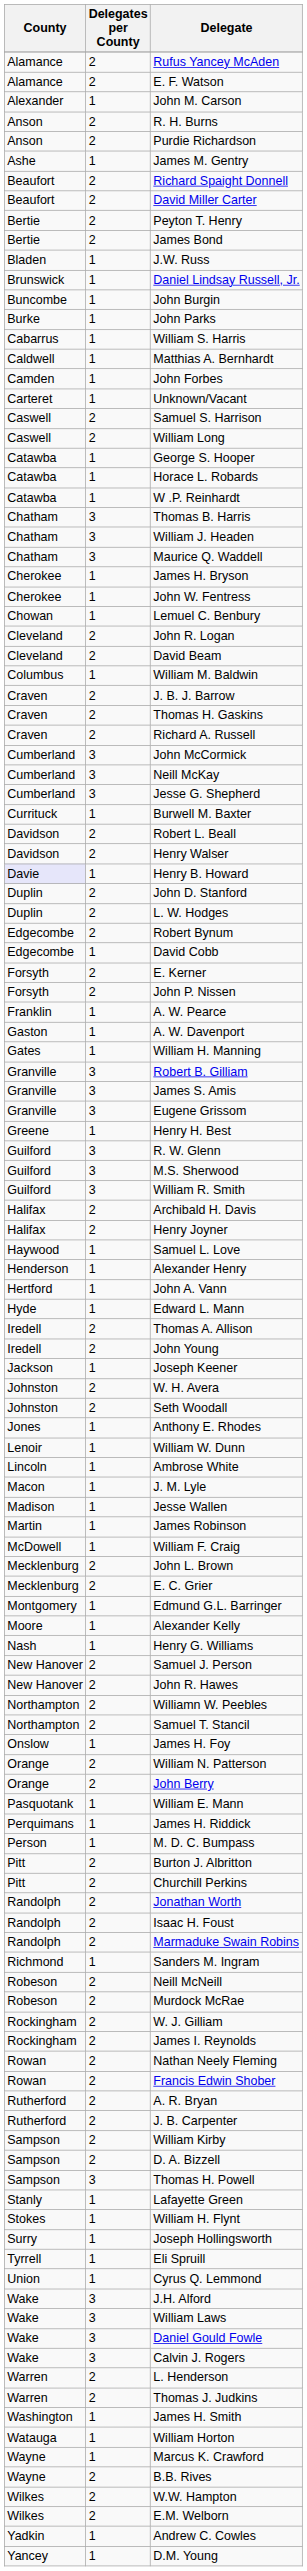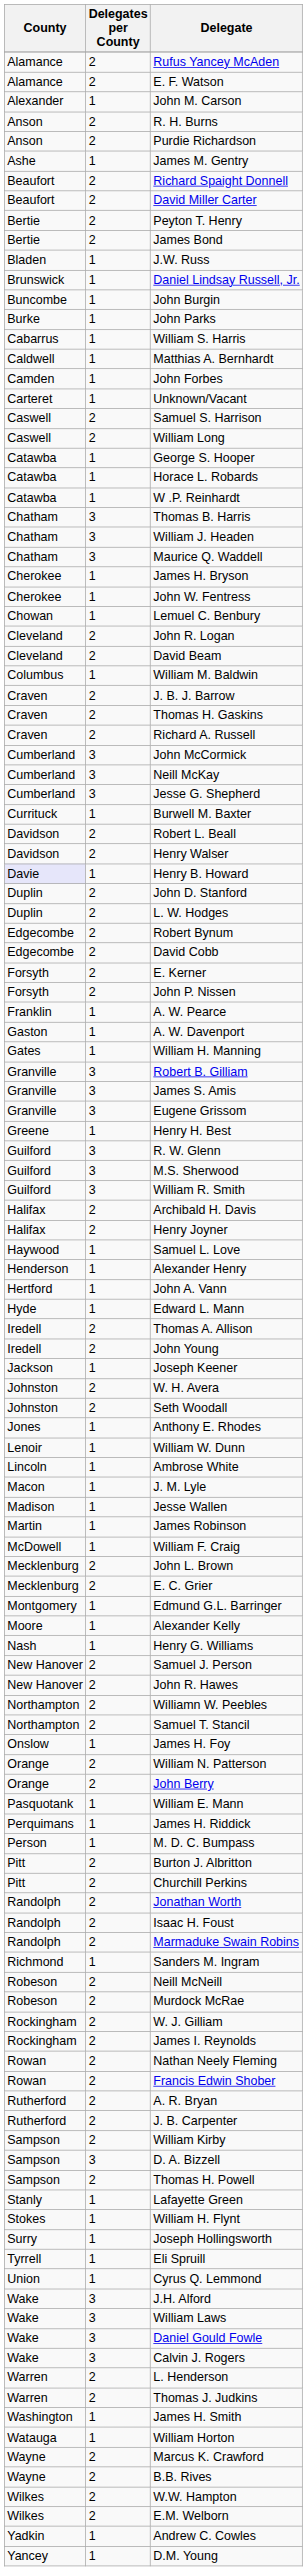 <table class="wikitable sortable">
 <tr>
 <th>County</th>
 <th>Delegates<br>per<br> County</th>
 <th>Delegate</th>
 </tr>
 <tr>
 </tr>
 <tr>
 <td>Alamance</td>
 <td>2</td>
 <td data-sort-value="McAden, Rufus Yancey"><a href='#'>Rufus Yancey McAden</a></td>
 </tr>
 <tr>
 <td>Alamance</td>
 <td>2</td>
 <td data-sort-value="Watson, E. F.">E. F. Watson</td>
 </tr>
 <tr>
 <td>Alexander</td>
 <td>1</td>
 <td data-sort-value="Carson, John M.">John M. Carson</td>
 </tr>
 <tr>
 <td>Anson</td>
 <td>2</td>
 <td data-sort-value="Burns, R. H.">R. H. Burns</td>
 </tr>
 <tr>
 <td>Anson</td>
 <td>2</td>
 <td data-sort-value="Richardson, Purdie">Purdie Richardson</td>
 </tr>
 <tr>
 <td>Ashe</td>
 <td>1</td>
 <td data-sort-value="Gentry, James M.">James M. Gentry</td>
 </tr>
 <tr>
 <td>Beaufort</td>
 <td>2</td>
 <td data-sort-value="Donnell, Richard Spaight"><a href='#'>Richard Spaight Donnell</a></td>
 </tr>
 <tr>
 <td>Beaufort</td>
 <td>2</td>
 <td data-sort-value="Carter, David Miller"><a href='#'>David Miller Carter</a></td>
 </tr>
 <tr>
 <td>Bertie</td>
 <td>2</td>
 <td data-sort-value="Henry, Peyton T.">Peyton T. Henry</td>
 </tr>
 <tr>
 <td>Bertie</td>
 <td>2</td>
 <td data-sort-value="Bond, James">James Bond</td>
 </tr>
 <tr>
 <td>Bladen</td>
 <td>1</td>
 <td data-sort-value="Russ, J.W.">J.W. Russ</td>
 </tr>
 <tr>
 <td>Brunswick</td>
 <td>1</td>
 <td data-sort-value="Russel, Daniel Lindsay, Jr."><a href='#'>Daniel Lindsay Russell, Jr.</a></td>
 </tr>
 <tr>
 <td>Buncombe</td>
 <td>1</td>
 <td data-sort-value="Burgin, John">John Burgin</td>
 </tr>
 <tr>
 <td>Burke</td>
 <td>1</td>
 <td data-sort-value="Parks, John">John Parks</td>
 </tr>
 <tr>
 <td>Cabarrus</td>
 <td>1</td>
 <td data-sort-value="Harris, William S.">William S. Harris</td>
 </tr>
 <tr>
 <td>Caldwell</td>
 <td>1</td>
 <td data-sort-value="Bernhardt, Matthias A.">Matthias A. Bernhardt</td>
 </tr>
 <tr>
 <td>Camden</td>
 <td>1</td>
 <td data-sort-value="Forbes, John">John Forbes</td>
 </tr>
 <tr>
 <td>Carteret</td>
 <td>1</td>
 <td data-sort-value="z Unknown/Vacant">Unknown/Vacant</td>
 </tr>
 <tr>
 <td>Caswell</td>
 <td>2</td>
 <td data-sort-value="Harrison, Samuel S.">Samuel S. Harrison</td>
 </tr>
 <tr>
 <td>Caswell</td>
 <td>2</td>
 <td data-sort-value="Long, William">William Long</td>
 </tr>
 <tr>
 <td>Catawba</td>
 <td>1</td>
 <td data-sort-value="Hooper, George S.">George S. Hooper</td>
 </tr>
 <tr>
 <td>Catawba</td>
 <td>1</td>
 <td data-sort-value="Robards, Horace L.">Horace L. Robards</td>
 </tr>
 <tr>
 <td>Catawba</td>
 <td>1</td>
 <td data-sort-value="Reinhardt, W .P.">W .P. Reinhardt</td>
 </tr>
 <tr>
 <td>Chatham</td>
 <td>3</td>
 <td data-sort-value="Harris, Thomas B.">Thomas B. Harris</td>
 </tr>
 <tr>
 <td>Chatham</td>
 <td>3</td>
 <td data-sort-value="Headen, William J.">William J. Headen</td>
 </tr>
 <tr>
 <td>Chatham</td>
 <td>3</td>
 <td data-sort-value="Waddell, Maurice Q.">Maurice Q. Waddell</td>
 </tr>
 <tr>
 <td>Cherokee</td>
 <td>1</td>
 <td data-sort-value="Bryson, James H.">James H. Bryson</td>
 </tr>
 <tr>
 <td>Cherokee</td>
 <td>1</td>
 <td data-sort-value="Fentress, John W.">John W. Fentress</td>
 </tr>
 <tr>
 <td>Chowan</td>
 <td>1</td>
 <td data-sort-value="Benbury, Lemuel C.">Lemuel C. Benbury</td>
 </tr>
 <tr>
 <td>Cleveland</td>
 <td>2</td>
 <td data-sort-value="Logan, John R.">John R. Logan</td>
 </tr>
 <tr>
 <td>Cleveland</td>
 <td>2</td>
 <td data-sort-value="Beam, David">David Beam</td>
 </tr>
 <tr>
 <td>Columbus </td>
 <td>1</td>
 <td data-sort-value="Baldwin, William M.">William M. Baldwin</td>
 </tr>
 <tr>
 <td>Craven</td>
 <td>2</td>
 <td data-sort-value="Barrow, J. B. J.">J. B. J. Barrow</td>
 </tr>
 <tr>
 <td>Craven</td>
 <td>2</td>
 <td data-sort-value="Gaskins, Thomas H.">Thomas H. Gaskins</td>
 </tr>
 <tr>
 <td>Craven</td>
 <td>2</td>
 <td data-sort-value="Russell, Richard A.">Richard A. Russell</td>
 </tr>
 <tr>
 <td>Cumberland</td>
 <td>3</td>
 <td data-sort-value="McCormick, John">John McCormick</td>
 </tr>
 <tr>
 <td>Cumberland</td>
 <td>3</td>
 <td data-sort-value="McKay, Neill">Neill McKay</td>
 </tr>
 <tr>
 <td>Cumberland</td>
 <td>3</td>
 <td data-sort-value="Shepherd, Jesse G.">Jesse G. Shepherd</td>
 </tr>
 <tr>
 <td>Currituck</td>
 <td>1</td>
 <td data-sort-value="Baxter, Burwell M.">Burwell M. Baxter</td>
 </tr>
 <tr>
 <td>Davidson</td>
 <td>2</td>
 <td data-sort-value="Beall, Robert L.">Robert L. Beall</td>
 </tr>
 <tr>
 <td>Davidson</td>
 <td>2</td>
 <td data-sort-value="Walser, Henry">Henry Walser</td>
 </tr>
 <tr>
 <td style="background: lavender;">Davie</td>
 <td>1</td>
 <td data-sort-value="Howard, Henry B.">Henry B. Howard</td>
 </tr>
 <tr>
 <td>Duplin</td>
 <td>2</td>
 <td data-sort-value="Stanford, John D.">John D. Stanford</td>
 </tr>
 <tr>
 <td>Duplin</td>
 <td>2</td>
 <td data-sort-value="Hodges, L. W.">L. W. Hodges</td>
 </tr>
 <tr>
 <td>Edgecombe</td>
 <td>2</td>
 <td data-sort-value="Bynum, Robert">Robert Bynum</td>
 </tr>
 <tr>
 <td>Edgecombe</td>
-<td>1</td>
+<td>2</td>
 <td data-sort-value="Cobb, David">David Cobb</td>
 </tr>
 <tr>
 <td>Forsyth</td>
 <td>2</td>
 <td data-sort-value="Kerner, E.">E. Kerner</td>
 </tr>
 <tr>
 <td>Forsyth</td>
 <td>2</td>
 <td data-sort-value="Nissen, John P.">John P. Nissen</td>
 </tr>
 <tr>
 <td>Franklin</td>
 <td>1</td>
 <td data-sort-value="Pearce, A. W.">A. W. Pearce</td>
 </tr>
 <tr>
 <td>Gaston</td>
 <td>1</td>
 <td data-sort-value="Davenport, A. W.">A. W. Davenport</td>
 </tr>
 <tr>
 <td>Gates</td>
 <td>1</td>
 <td data-sort-value="Manning, William H.">William H. Manning</td>
 </tr>
 <tr>
 <td>Granville</td>
 <td>3</td>
 <td data-sort-value="Gilliam, Robert B."><a href='#'>Robert B. Gilliam</a></td>
 </tr>
 <tr>
 <td>Granville</td>
 <td>3</td>
 <td data-sort-value="Amis, James S.">James S. Amis</td>
 </tr>
 <tr>
 <td>Granville</td>
 <td>3</td>
 <td data-sort-value="Grissom, Eugene">Eugene Grissom</td>
 </tr>
 <tr>
 <td>Greene</td>
 <td>1</td>
 <td data-sort-value="Best, Henry H.">Henry H. Best</td>
 </tr>
 <tr>
 <td>Guilford</td>
 <td>3</td>
 <td data-sort-value="Glenn, R. W.">R. W. Glenn</td>
 </tr>
 <tr>
 <td>Guilford</td>
 <td>3</td>
 <td data-sort-value="Sherwood, M.S.">M.S. Sherwood</td>
 </tr>
 <tr>
 <td>Guilford</td>
 <td>3</td>
 <td data-sort-value="Smith, William R.">William R. Smith</td>
 </tr>
 <tr>
 <td>Halifax</td>
 <td>2</td>
 <td data-sort-value="Davis, Archibald H.">Archibald H. Davis</td>
 </tr>
 <tr>
 <td>Halifax</td>
 <td>2</td>
 <td data-sort-value="Joyner, Henry">Henry Joyner</td>
 </tr>
 <tr>
 <td>Haywood</td>
 <td>1</td>
 <td data-sort-value="Love, Samuel L.">Samuel L. Love</td>
 </tr>
 <tr>
 <td>Henderson</td>
 <td>1</td>
 <td data-sort-value="Henry, Alexander">Alexander Henry</td>
 </tr>
 <tr>
 <td>Hertford</td>
 <td>1</td>
 <td data-sort-value="Vann, John A.">John A. Vann</td>
 </tr>
 <tr>
 <td>Hyde</td>
 <td>1</td>
 <td data-sort-value="Mann, Edward L.">Edward L. Mann</td>
 </tr>
 <tr>
 <td>Iredell</td>
 <td>2</td>
 <td data-sort-value="Allison, Thomas A.">Thomas A. Allison</td>
 </tr>
 <tr>
 <td>Iredell</td>
 <td>2</td>
 <td data-sort-value="Young, John">John Young</td>
 </tr>
 <tr>
 <td>Jackson</td>
 <td>1</td>
 <td data-sort-value="Keener, Joseph">Joseph Keener</td>
 </tr>
 <tr>
 <td>Johnston</td>
 <td>2</td>
 <td data-sort-value="Avera, W. H.">W. H. Avera</td>
 </tr>
 <tr>
 <td>Johnston</td>
 <td>2</td>
 <td data-sort-value="Woodall, Seth">Seth Woodall</td>
 </tr>
 <tr>
 <td>Jones</td>
 <td>1</td>
 <td data-sort-value="Rhodes, Anthony E.">Anthony E. Rhodes</td>
 </tr>
 <tr>
 <td>Lenoir</td>
 <td>1</td>
 <td data-sort-value="Dunn, William W.">William W. Dunn</td>
 </tr>
 <tr>
 <td>Lincoln</td>
 <td>1</td>
 <td data-sort-value="White, Ambrose">Ambrose White</td>
 </tr>
 <tr>
 <td>Macon</td>
 <td>1</td>
 <td data-sort-value="Lyle, J. M.">J. M. Lyle</td>
 </tr>
 <tr>
 <td>Madison</td>
 <td>1</td>
 <td data-sort-value="Wallen, Jesse">Jesse Wallen</td>
 </tr>
 <tr>
 <td>Martin</td>
 <td>1</td>
 <td data-sort-value="Robinson, James">James Robinson</td>
 </tr>
 <tr>
 <td>McDowell</td>
 <td>1</td>
 <td data-sort-value="Craig, William F.">William F. Craig</td>
 </tr>
 <tr>
 <td>Mecklenburg</td>
 <td>2</td>
 <td data-sort-value="Brown, John L.">John L. Brown</td>
 </tr>
 <tr>
 <td>Mecklenburg</td>
 <td>2</td>
 <td data-sort-value="Grier, E. C.">E. C. Grier</td>
 </tr>
 <tr>
 <td>Montgomery</td>
 <td>1</td>
 <td data-sort-value="Barringer, Edmund G.L.">Edmund G.L. Barringer</td>
 </tr>
 <tr>
 <td>Moore</td>
 <td>1</td>
 <td data-sort-value="Kelly, Alexander">Alexander Kelly</td>
 </tr>
 <tr>
 <td>Nash</td>
 <td>1</td>
 <td data-sort-value="Williams, Henry G.">Henry G. Williams</td>
 </tr>
 <tr>
 <td>New Hanover</td>
 <td>2</td>
 <td data-sort-value="Person, Samuel J.">Samuel J. Person</td>
 </tr>
 <tr>
 <td>New Hanover</td>
 <td>2</td>
 <td data-sort-value="Hawes, John R.">John R. Hawes</td>
 </tr>
 <tr>
 <td>Northampton</td>
 <td>2</td>
 <td data-sort-value="Peebles, Williamn W.">Williamn W. Peebles</td>
 </tr>
 <tr>
 <td>Northampton</td>
 <td>2</td>
 <td data-sort-value="Stancil, Samuel T.">Samuel T. Stancil</td>
 </tr>
 <tr>
 <td>Onslow</td>
 <td>1</td>
 <td data-sort-value="Foy, James H.">James H. Foy</td>
 </tr>
 <tr>
 <td>Orange</td>
 <td>2</td>
 <td data-sort-value="Patterson, William N.">William N. Patterson</td>
 </tr>
 <tr>
 <td>Orange</td>
 <td>2</td>
 <td data-sort-value="Berry, John"><a href='#'>John Berry</a></td>
 </tr>
 <tr>
 <td>Pasquotank</td>
 <td>1</td>
 <td data-sort-value="Mann, William E.">William E. Mann</td>
 </tr>
 <tr>
 <td>Perquimans</td>
 <td>1</td>
 <td data-sort-value="Riddick, James H.">James H. Riddick</td>
 </tr>
 <tr>
 <td>Person</td>
 <td>1</td>
 <td data-sort-value="Bumpass, M., Bumpass.">M. D. C. Bumpass</td>
 </tr>
 <tr>
 <td>Pitt</td>
 <td>2</td>
 <td data-sort-value="Albritton, Burton J.">Burton J. Albritton</td>
 </tr>
 <tr>
 <td>Pitt</td>
 <td>2</td>
 <td data-sort-value="Perkins, Churchill">Churchill Perkins</td>
 </tr>
 <tr>
 <td>Randolph </td>
 <td>2</td>
 <td data-sort-value="Worth, Jonathan"><a href='#'>Jonathan Worth</a></td>
 </tr>
 <tr>
 <td>Randolph </td>
 <td>2</td>
 <td data-sort-value="Foust, Isaac H.">Isaac H. Foust</td>
 </tr>
 <tr>
 <td>Randolph </td>
 <td>2</td>
 <td data-sort-value="Robins, Marmaduke Swain"><a href='#'>Marmaduke Swain Robins</a></td>
 </tr>
 <tr>
 <td>Richmond</td>
 <td>1</td>
 <td data-sort-value="Ingram, Sanders M.">Sanders M. Ingram</td>
 </tr>
 <tr>
 <td>Robeson</td>
 <td>2</td>
 <td data-sort-value="McNeill, Neill">Neill McNeill</td>
 </tr>
 <tr>
 <td>Robeson</td>
 <td>2</td>
 <td data-sort-value="McRae, Murdock">Murdock McRae</td>
 </tr>
 <tr>
 <td>Rockingham</td>
 <td>2</td>
 <td data-sort-value="Gilliam, W. J.">W. J. Gilliam</td>
 </tr>
 <tr>
 <td>Rockingham</td>
 <td>2</td>
 <td data-sort-value="Reynolds, James I.">James I. Reynolds</td>
 </tr>
 <tr>
 <td>Rowan</td>
 <td>2</td>
 <td data-sort-value="Fleming, Nathan Neely">Nathan Neely Fleming</td>
 </tr>
 <tr>
 <td>Rowan</td>
 <td>2</td>
 <td data-sort-value="Shober, Francis Edwin"><a href='#'>Francis Edwin Shober</a></td>
 </tr>
 <tr>
 <td>Rutherford</td>
 <td>2</td>
 <td data-sort-value="Bryan, A. R.">A. R. Bryan</td>
 </tr>
 <tr>
 <td>Rutherford</td>
 <td>2</td>
 <td data-sort-value="Carpenter, J. B.">J. B. Carpenter</td>
 </tr>
 <tr>
 <td>Sampson</td>
 <td>2</td>
 <td data-sort-value="Kirby, William">William Kirby</td>
 </tr>
 <tr>
 <td>Sampson</td>
-<td>2</td>
+<td>3</td>
 <td data-sort-value="Bizzell, D. A.">D. A. Bizzell</td>
 </tr>
 <tr>
 <td>Sampson</td>
-<td>3</td>
+<td>2</td>
 <td data-sort-value="Powell, Thomas H.">Thomas H. Powell</td>
 </tr>
 <tr>
 <td>Stanly</td>
 <td>1</td>
 <td data-sort-value="Green, Lafayette">Lafayette Green</td>
 </tr>
 <tr>
 <td>Stokes</td>
 <td>1</td>
 <td data-sort-value="Flynt, William H.">William H. Flynt</td>
 </tr>
 <tr>
 <td>Surry</td>
 <td>1</td>
 <td data-sort-value="Hollingsworth, Joseph">Joseph Hollingsworth</td>
 </tr>
 <tr>
 <td>Tyrrell</td>
 <td>1</td>
 <td data-sort-value="Spruill, Eli">Eli Spruill</td>
 </tr>
 <tr>
 <td>Union</td>
 <td>1</td>
 <td data-sort-value="Lemmond, Cyrus Q.">Cyrus Q. Lemmond</td>
 </tr>
 <tr>
 <td>Wake</td>
 <td>3</td>
 <td data-sort-value="Alford, J.H.">J.H. Alford</td>
 </tr>
 <tr>
 <td>Wake</td>
 <td>3</td>
 <td data-sort-value="Laws, William">William Laws</td>
 </tr>
 <tr>
 <td>Wake</td>
 <td>3</td>
 <td data-sort-value="Fowle, Daniel Gould"><a href='#'>Daniel Gould Fowle</a></td>
 </tr>
 <tr>
 <td>Wake</td>
 <td>3</td>
 <td data-sort-value="Rogers, Calvin J.">Calvin J. Rogers</td>
 </tr>
 <tr>
 <td>Warren </td>
 <td>2</td>
 <td data-sort-value="Henderson, L.">L. Henderson</td>
 </tr>
 <tr>
 <td>Warren </td>
 <td>2</td>
 <td data-sort-value="Judkins, Thomas J.">Thomas J. Judkins</td>
 </tr>
 <tr>
 <td>Washington</td>
 <td>1</td>
 <td data-sort-value="Smith, James H.">James H. Smith</td>
 </tr>
 <tr>
 <td>Watauga</td>
 <td>1</td>
 <td data-sort-value="Horton, William">William Horton</td>
 </tr>
 <tr>
 <td>Wayne</td>
-<td>1</td>
+<td>2</td>
 <td data-sort-value="Crawford, Marcus K.">Marcus K. Crawford</td>
 </tr>
 <tr>
 <td>Wayne</td>
 <td>2</td>
 <td data-sort-value="Rives, B.B.">B.B. Rives</td>
 </tr>
 <tr>
 <td>Wilkes</td>
 <td>2</td>
 <td data-sort-value="Hampton, W.W.">W.W. Hampton</td>
 </tr>
 <tr>
 <td>Wilkes</td>
 <td>2</td>
 <td data-sort-value="Welborn, E.M.">E.M. Welborn</td>
 </tr>
 <tr>
 <td>Yadkin</td>
 <td>1</td>
 <td data-sort-value="Cowles, Andrew C.">Andrew C. Cowles</td>
 </tr>
 <tr>
 <td>Yancey</td>
 <td>1</td>
 <td data-sort-value="Young, D.M.">D.M. Young</td>
 </tr>
 </table>
